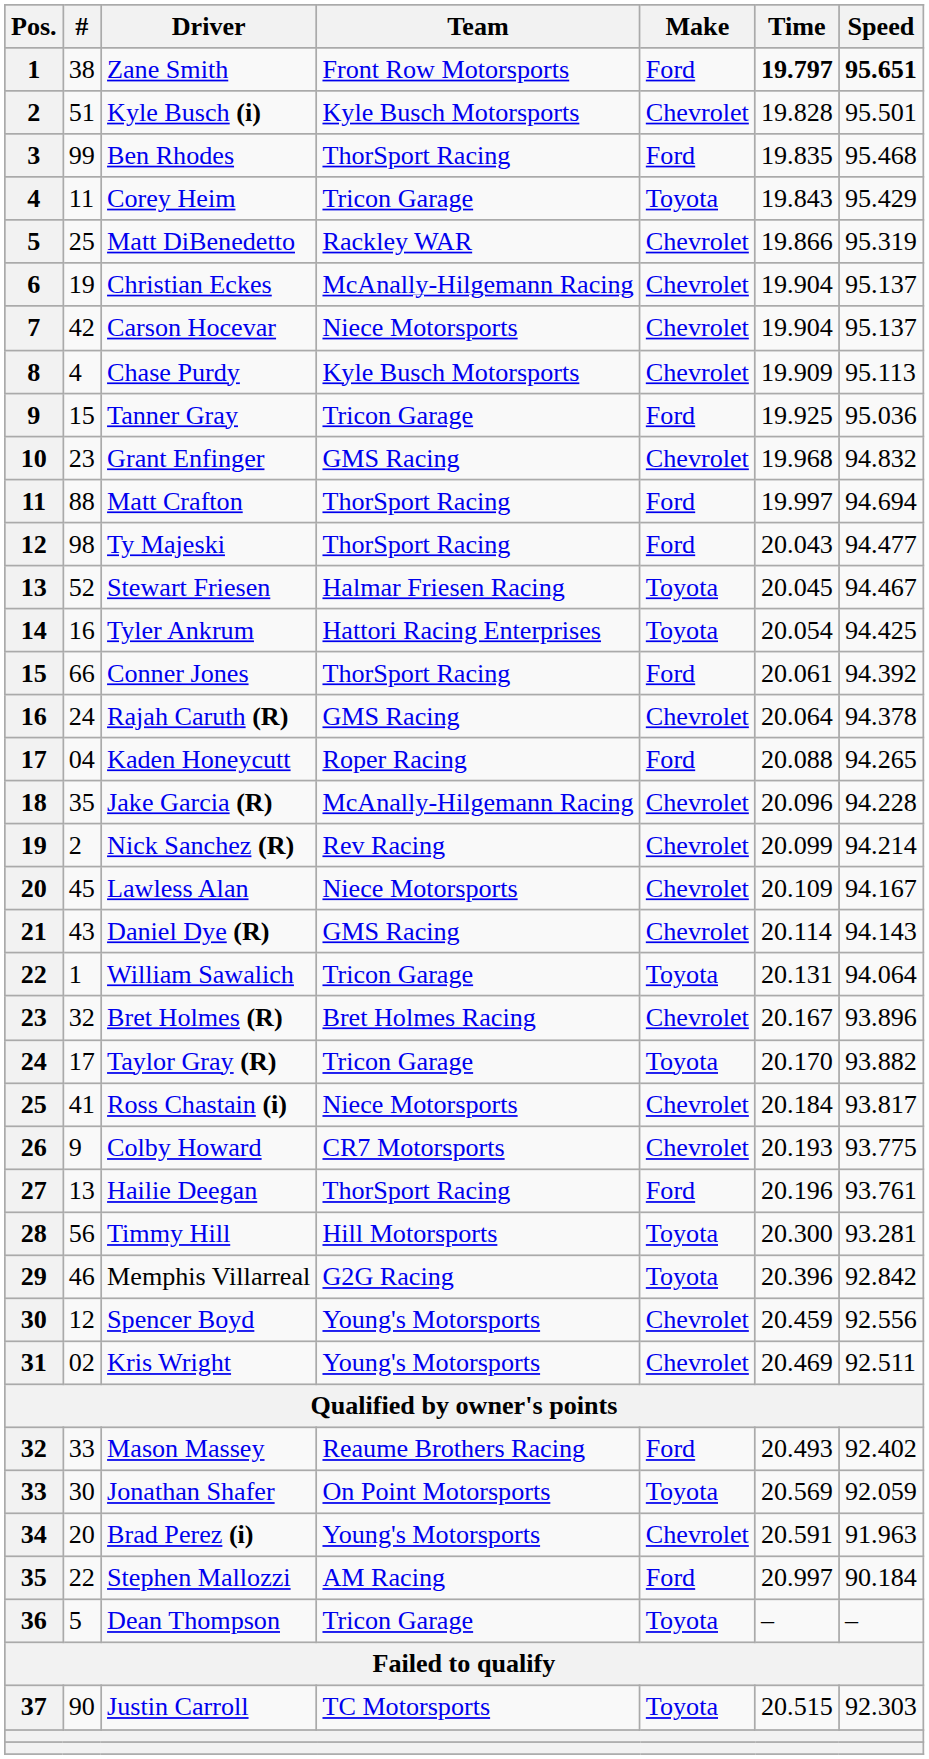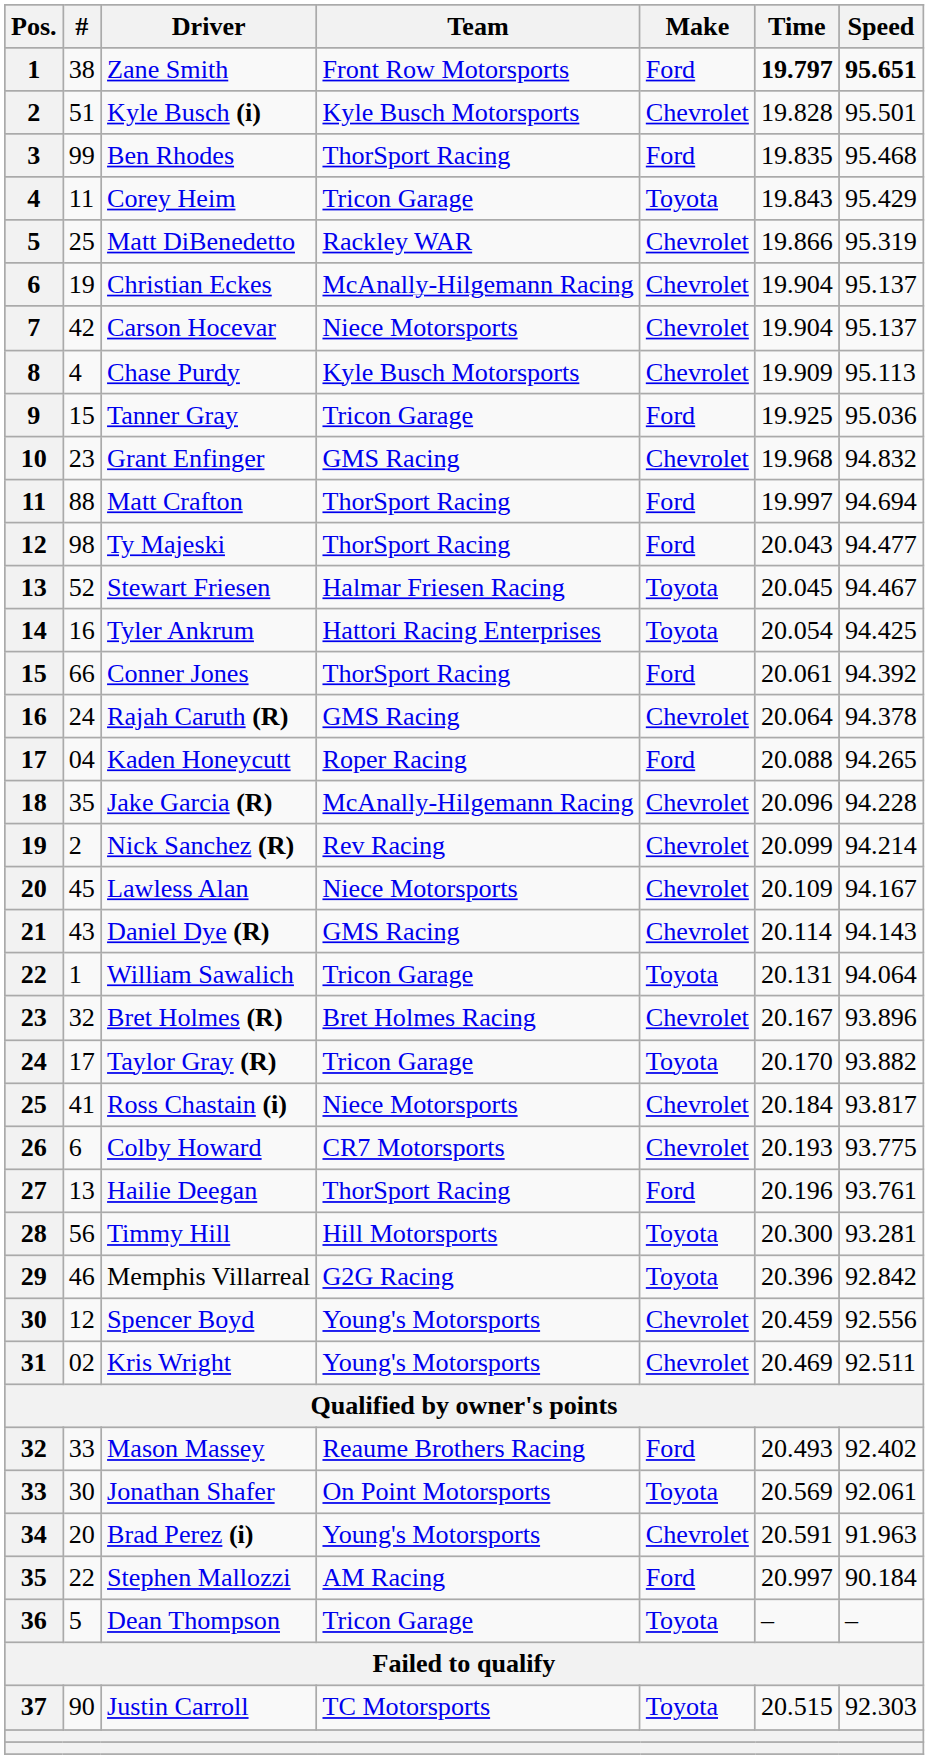 <table class="wikitable" style="font-size:95%">
 <tr>
 <th>Pos.</th>
 <th>#</th>
 <th>Driver</th>
 <th>Team</th>
 <th>Make</th>
 <th>Time</th>
 <th>Speed</th>
 </tr>
 <tr>
 <th>1</th>
 <td>38</td>
 <td><a href='#'>Zane Smith</a></td>
 <td><a href='#'>Front Row Motorsports</a></td>
 <td><a href='#'>Ford</a></td>
 <td><strong>19.797</strong></td>
 <td><strong>95.651</strong></td>
 </tr>
 <tr>
 <th>2</th>
 <td>51</td>
 <td><a href='#'>Kyle Busch</a> <strong>(i)</strong></td>
 <td><a href='#'>Kyle Busch Motorsports</a></td>
 <td><a href='#'>Chevrolet</a></td>
 <td>19.828</td>
 <td>95.501</td>
 </tr>
 <tr>
 <th>3</th>
 <td>99</td>
 <td><a href='#'>Ben Rhodes</a></td>
 <td><a href='#'>ThorSport Racing</a></td>
 <td><a href='#'>Ford</a></td>
 <td>19.835</td>
 <td>95.468</td>
 </tr>
 <tr>
 <th>4</th>
 <td>11</td>
 <td><a href='#'>Corey Heim</a></td>
 <td><a href='#'>Tricon Garage</a></td>
 <td><a href='#'>Toyota</a></td>
 <td>19.843</td>
 <td>95.429</td>
 </tr>
 <tr>
 <th>5</th>
 <td>25</td>
 <td><a href='#'>Matt DiBenedetto</a></td>
 <td><a href='#'>Rackley WAR</a></td>
 <td><a href='#'>Chevrolet</a></td>
 <td>19.866</td>
 <td>95.319</td>
 </tr>
 <tr>
 <th>6</th>
 <td>19</td>
 <td><a href='#'>Christian Eckes</a></td>
 <td><a href='#'>McAnally-Hilgemann Racing</a></td>
 <td><a href='#'>Chevrolet</a></td>
 <td>19.904</td>
 <td>95.137</td>
 </tr>
 <tr>
 <th>7</th>
 <td>42</td>
 <td><a href='#'>Carson Hocevar</a></td>
 <td><a href='#'>Niece Motorsports</a></td>
 <td><a href='#'>Chevrolet</a></td>
 <td>19.904</td>
 <td>95.137</td>
 </tr>
 <tr>
 <th>8</th>
 <td>4</td>
 <td><a href='#'>Chase Purdy</a></td>
 <td><a href='#'>Kyle Busch Motorsports</a></td>
 <td><a href='#'>Chevrolet</a></td>
 <td>19.909</td>
 <td>95.113</td>
 </tr>
 <tr>
 <th>9</th>
 <td>15</td>
 <td><a href='#'>Tanner Gray</a></td>
 <td><a href='#'>Tricon Garage</a></td>
 <td><a href='#'>Ford</a></td>
 <td>19.925</td>
 <td>95.036</td>
 </tr>
 <tr>
 <th>10</th>
 <td>23</td>
 <td><a href='#'>Grant Enfinger</a></td>
 <td><a href='#'>GMS Racing</a></td>
 <td><a href='#'>Chevrolet</a></td>
 <td>19.968</td>
 <td>94.832</td>
 </tr>
 <tr>
 <th>11</th>
 <td>88</td>
 <td><a href='#'>Matt Crafton</a></td>
 <td><a href='#'>ThorSport Racing</a></td>
 <td><a href='#'>Ford</a></td>
 <td>19.997</td>
 <td>94.694</td>
 </tr>
 <tr>
 <th>12</th>
 <td>98</td>
 <td><a href='#'>Ty Majeski</a></td>
 <td><a href='#'>ThorSport Racing</a></td>
 <td><a href='#'>Ford</a></td>
 <td>20.043</td>
 <td>94.477</td>
 </tr>
 <tr>
 <th>13</th>
 <td>52</td>
 <td><a href='#'>Stewart Friesen</a></td>
 <td><a href='#'>Halmar Friesen Racing</a></td>
 <td><a href='#'>Toyota</a></td>
 <td>20.045</td>
 <td>94.467</td>
 </tr>
 <tr>
 <th>14</th>
 <td>16</td>
 <td><a href='#'>Tyler Ankrum</a></td>
 <td><a href='#'>Hattori Racing Enterprises</a></td>
 <td><a href='#'>Toyota</a></td>
 <td>20.054</td>
 <td>94.425</td>
 </tr>
 <tr>
 <th>15</th>
 <td>66</td>
 <td><a href='#'>Conner Jones</a></td>
 <td><a href='#'>ThorSport Racing</a></td>
 <td><a href='#'>Ford</a></td>
 <td>20.061</td>
 <td>94.392</td>
 </tr>
 <tr>
 <th>16</th>
 <td>24</td>
 <td><a href='#'>Rajah Caruth</a> <strong>(R)</strong></td>
 <td><a href='#'>GMS Racing</a></td>
 <td><a href='#'>Chevrolet</a></td>
 <td>20.064</td>
 <td>94.378</td>
 </tr>
 <tr>
 <th>17</th>
 <td>04</td>
 <td><a href='#'>Kaden Honeycutt</a></td>
 <td><a href='#'>Roper Racing</a></td>
 <td><a href='#'>Ford</a></td>
 <td>20.088</td>
 <td>94.265</td>
 </tr>
 <tr>
 <th>18</th>
 <td>35</td>
 <td><a href='#'>Jake Garcia</a> <strong>(R)</strong></td>
 <td><a href='#'>McAnally-Hilgemann Racing</a></td>
 <td><a href='#'>Chevrolet</a></td>
 <td>20.096</td>
 <td>94.228</td>
 </tr>
 <tr>
 <th>19</th>
 <td>2</td>
 <td><a href='#'>Nick Sanchez</a> <strong>(R)</strong></td>
 <td><a href='#'>Rev Racing</a></td>
 <td><a href='#'>Chevrolet</a></td>
 <td>20.099</td>
 <td>94.214</td>
 </tr>
 <tr>
 <th>20</th>
 <td>45</td>
 <td><a href='#'>Lawless Alan</a></td>
 <td><a href='#'>Niece Motorsports</a></td>
 <td><a href='#'>Chevrolet</a></td>
 <td>20.109</td>
 <td>94.167</td>
 </tr>
 <tr>
 <th>21</th>
 <td>43</td>
 <td><a href='#'>Daniel Dye</a> <strong>(R)</strong></td>
 <td><a href='#'>GMS Racing</a></td>
 <td><a href='#'>Chevrolet</a></td>
 <td>20.114</td>
 <td>94.143</td>
 </tr>
 <tr>
 <th>22</th>
 <td>1</td>
 <td><a href='#'>William Sawalich</a></td>
 <td><a href='#'>Tricon Garage</a></td>
 <td><a href='#'>Toyota</a></td>
 <td>20.131</td>
 <td>94.064</td>
 </tr>
 <tr>
 <th>23</th>
 <td>32</td>
 <td><a href='#'>Bret Holmes</a> <strong>(R)</strong></td>
 <td><a href='#'>Bret Holmes Racing</a></td>
 <td><a href='#'>Chevrolet</a></td>
 <td>20.167</td>
 <td>93.896</td>
 </tr>
 <tr>
 <th>24</th>
 <td>17</td>
 <td><a href='#'>Taylor Gray</a> <strong>(R)</strong></td>
 <td><a href='#'>Tricon Garage</a></td>
 <td><a href='#'>Toyota</a></td>
 <td>20.170</td>
 <td>93.882</td>
 </tr>
 <tr>
 <th>25</th>
 <td>41</td>
 <td><a href='#'>Ross Chastain</a> <strong>(i)</strong></td>
 <td><a href='#'>Niece Motorsports</a></td>
 <td><a href='#'>Chevrolet</a></td>
 <td>20.184</td>
 <td>93.817</td>
 </tr>
 <tr>
 <th>26</th>
-<td>9</td>
+<td>6</td>
 <td><a href='#'>Colby Howard</a></td>
 <td><a href='#'>CR7 Motorsports</a></td>
 <td><a href='#'>Chevrolet</a></td>
 <td>20.193</td>
 <td>93.775</td>
 </tr>
 <tr>
 <th>27</th>
 <td>13</td>
 <td><a href='#'>Hailie Deegan</a></td>
 <td><a href='#'>ThorSport Racing</a></td>
 <td><a href='#'>Ford</a></td>
 <td>20.196</td>
 <td>93.761</td>
 </tr>
 <tr>
 <th>28</th>
 <td>56</td>
 <td><a href='#'>Timmy Hill</a></td>
 <td><a href='#'>Hill Motorsports</a></td>
 <td><a href='#'>Toyota</a></td>
 <td>20.300</td>
 <td>93.281</td>
 </tr>
 <tr>
 <th>29</th>
 <td>46</td>
 <td>Memphis Villarreal</td>
 <td><a href='#'>G2G Racing</a></td>
 <td><a href='#'>Toyota</a></td>
 <td>20.396</td>
 <td>92.842</td>
 </tr>
 <tr>
 <th>30</th>
 <td>12</td>
 <td><a href='#'>Spencer Boyd</a></td>
 <td><a href='#'>Young's Motorsports</a></td>
 <td><a href='#'>Chevrolet</a></td>
 <td>20.459</td>
 <td>92.556</td>
 </tr>
 <tr>
 <th>31</th>
 <td>02</td>
 <td><a href='#'>Kris Wright</a></td>
 <td><a href='#'>Young's Motorsports</a></td>
 <td><a href='#'>Chevrolet</a></td>
 <td>20.469</td>
 <td>92.511</td>
 </tr>
 <tr>
 <th colspan="7">Qualified by owner's points</th>
 </tr>
 <tr>
 <th>32</th>
 <td>33</td>
 <td><a href='#'>Mason Massey</a></td>
 <td><a href='#'>Reaume Brothers Racing</a></td>
 <td><a href='#'>Ford</a></td>
 <td>20.493</td>
 <td>92.402</td>
 </tr>
 <tr>
 <th>33</th>
 <td>30</td>
 <td><a href='#'>Jonathan Shafer</a></td>
 <td><a href='#'>On Point Motorsports</a></td>
 <td><a href='#'>Toyota</a></td>
 <td>20.569</td>
-<td>92.059</td>
+<td>92.061</td>
 </tr>
 <tr>
 <th>34</th>
 <td>20</td>
 <td><a href='#'>Brad Perez</a> <strong>(i)</strong></td>
 <td><a href='#'>Young's Motorsports</a></td>
 <td><a href='#'>Chevrolet</a></td>
 <td>20.591</td>
 <td>91.963</td>
 </tr>
 <tr>
 <th>35</th>
 <td>22</td>
 <td><a href='#'>Stephen Mallozzi</a></td>
 <td><a href='#'>AM Racing</a></td>
 <td><a href='#'>Ford</a></td>
 <td>20.997</td>
 <td>90.184</td>
 </tr>
 <tr>
 <th>36</th>
 <td>5</td>
 <td><a href='#'>Dean Thompson</a></td>
 <td><a href='#'>Tricon Garage</a></td>
 <td><a href='#'>Toyota</a></td>
 <td>–</td>
 <td>–</td>
 </tr>
 <tr>
 <th colspan="7">Failed to qualify</th>
 </tr>
 <tr>
 <th>37</th>
 <td>90</td>
 <td><a href='#'>Justin Carroll</a></td>
 <td><a href='#'>TC Motorsports</a></td>
 <td><a href='#'>Toyota</a></td>
 <td>20.515</td>
 <td>92.303</td>
 </tr>
 <tr>
 <th colspan="7"></th>
 </tr>
 <tr>
 <th colspan="7"></th>
 </tr>
 </table>
